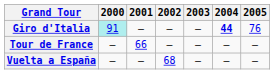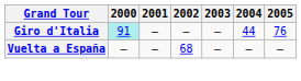 <table class="wikitable plainrowheaders">
 <tr>
 <th scope="col"><a href='#'>Grand Tour</a></th>
 <th scope="col">2000</th>
 <th scope="col">2001</th>
 <th scope="col">2002</th>
 <th scope="col">2003</th>
 <th scope="col">2004</th>
 <th scope="col">2005</th>
 </tr>
 <tr style="text-align:center;">
 <th scope="row"> <a href='#'>Giro d'Italia</a></th>
 <td style="background: paleturquoise;"><a href='#'>91</a></td>
 <td>—</td>
 <td>—</td>
 <td>—</td>
-<td><strong><a href='#'>44</a></strong></td>
+<td><a href='#'>44</a></td>
 <td><a href='#'>76</a></td>
-</tr>
-<tr style="text-align:center;">
-<th scope="row"> <a href='#'>Tour de France</a></th>
-<td>—</td>
-<td><a href='#'>66</a></td>
-<td>—</td>
-<td>—</td>
-<td>—</td>
-<td>—</td>
 </tr>
 <tr style="text-align:center;">
 <th scope="row"> <a href='#'>Vuelta a España</a></th>
 <td>—</td>
 <td>—</td>
 <td><a href='#'>68</a></td>
 <td>—</td>
 <td>—</td>
 <td>—</td>
 </tr>
 </table>
